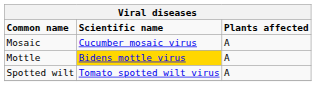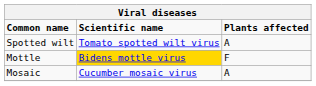 <table class="wikitable" style="clear">
 <tr>
 <th colspan=3><strong>Viral diseases</strong><br></th>
 </tr>
 <tr>
 <td><strong>Common name</strong></td>
 <td><strong>Scientific name</strong></td>
 <td><strong>Plants affected</strong></td>
 </tr>
 <tr>
+<td>Spotted wilt</td>
+<td><a href='#'>Tomato spotted wilt virus</a></td>
+<td>A</td>
+</tr>
+<tr>
+<td>Mottle</td>
+<td style="background: gold;"><a href='#'>Bidens mottle virus</a></td>
+<td>F</td>
+</tr>
+<tr>
 <td>Mosaic</td>
 <td><a href='#'>Cucumber mosaic virus</a></td>
 <td>A</td>
 </tr>
 <tr>
-<td>Mottle</td>
-<td style="background: gold;"><a href='#'>Bidens mottle virus</a></td>
-<td>A</td>
-</tr>
-<tr>
-<td>Spotted wilt</td>
-<td><a href='#'>Tomato spotted wilt virus</a></td>
-<td>A</td>
-</tr>
-<tr>
 </tr>
 </table>
